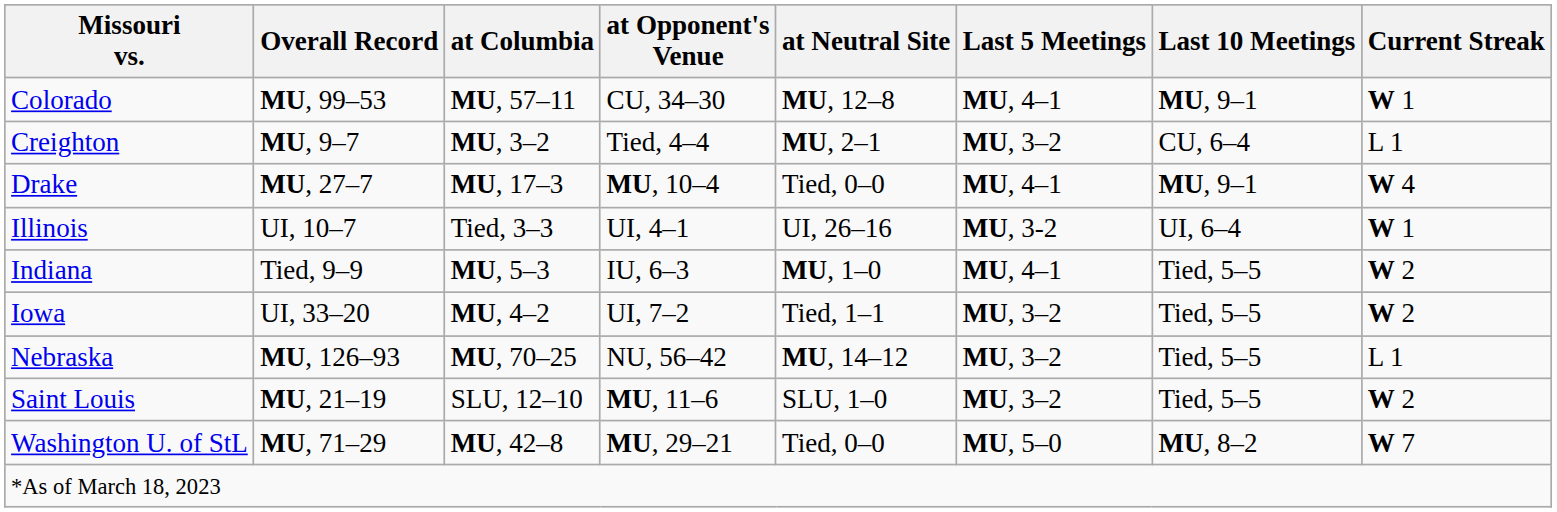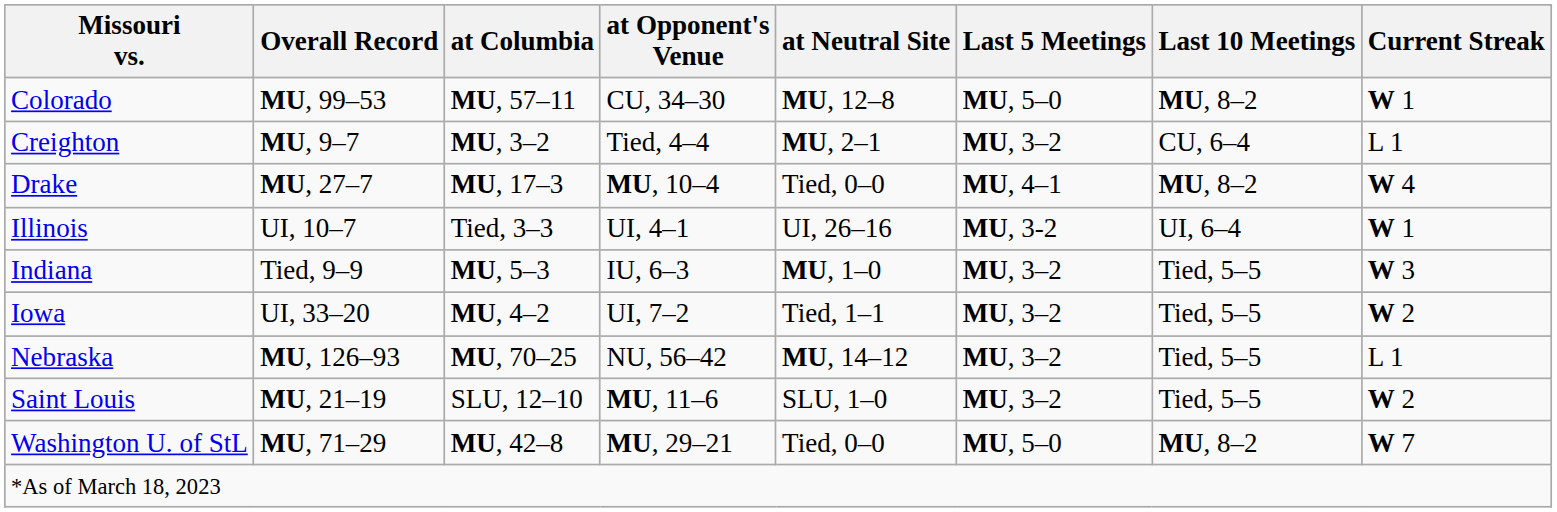 <table class="wikitable">
 <tr>
 <th rowspan="1">Missouri<br>vs.</th>
 <th rowspan="1">Overall Record</th>
 <th rowspan="1">at Columbia</th>
 <th rowspan="1">at Opponent's<br> Venue</th>
 <th rowspan="1">at Neutral Site</th>
 <th rowspan="1">Last 5 Meetings</th>
 <th rowspan="1">Last 10 Meetings</th>
 <th rowspan="1">Current Streak</th>
 </tr>
 <tr>
 <td><a href='#'>Colorado</a></td>
 <td><strong>MU</strong>, 99–53</td>
 <td><strong>MU</strong>, 57–11</td>
 <td>CU, 34–30</td>
 <td><strong>MU</strong>, 12–8</td>
-<td><strong>MU</strong>, 4–1</td>
-<td><strong>MU</strong>, 9–1</td>
+<td><strong>MU</strong>, 5–0</td>
+<td><strong>MU</strong>, 8–2</td>
 <td><strong>W</strong> 1</td>
 </tr>
 <tr>
 <td><a href='#'>Creighton</a></td>
 <td><strong>MU</strong>, 9–7</td>
 <td><strong>MU</strong>, 3–2</td>
 <td>Tied, 4–4</td>
 <td><strong>MU</strong>, 2–1</td>
 <td><strong>MU</strong>, 3–2</td>
 <td>CU, 6–4</td>
 <td>L 1</td>
 </tr>
 <tr>
 <td><a href='#'>Drake</a></td>
 <td><strong>MU</strong>, 27–7</td>
 <td><strong>MU</strong>, 17–3</td>
 <td><strong>MU</strong>, 10–4</td>
 <td>Tied, 0–0</td>
 <td><strong>MU</strong>, 4–1</td>
-<td><strong>MU</strong>, 9–1</td>
+<td><strong>MU</strong>, 8–2</td>
 <td><strong>W</strong> 4</td>
 </tr>
 <tr>
 <td><a href='#'>Illinois</a></td>
 <td>UI, 10–7</td>
 <td>Tied, 3–3</td>
 <td>UI, 4–1</td>
 <td>UI, 26–16</td>
 <td><strong>MU</strong>, 3-2</td>
 <td>UI, 6–4</td>
 <td><strong>W</strong> 1</td>
 </tr>
 <tr>
 <td><a href='#'>Indiana</a></td>
 <td>Tied, 9–9</td>
 <td><strong>MU</strong>, 5–3</td>
 <td>IU, 6–3</td>
 <td><strong>MU</strong>, 1–0</td>
-<td><strong>MU</strong>, 4–1</td>
+<td><strong>MU</strong>, 3–2</td>
 <td>Tied, 5–5</td>
-<td><strong>W</strong> 2</td>
+<td><strong>W</strong> 3</td>
 </tr>
 <tr>
 <td><a href='#'>Iowa</a></td>
 <td>UI, 33–20</td>
 <td><strong>MU</strong>, 4–2</td>
 <td>UI, 7–2</td>
 <td>Tied, 1–1</td>
 <td><strong>MU</strong>, 3–2</td>
 <td>Tied, 5–5</td>
 <td><strong>W</strong> 2</td>
 </tr>
 <tr>
 <td><a href='#'>Nebraska</a></td>
 <td><strong>MU</strong>, 126–93</td>
 <td><strong>MU</strong>, 70–25</td>
 <td>NU, 56–42</td>
 <td><strong>MU</strong>, 14–12</td>
 <td><strong>MU</strong>, 3–2</td>
 <td>Tied, 5–5</td>
 <td>L 1</td>
 </tr>
 <tr>
 <td><a href='#'>Saint Louis</a></td>
 <td><strong>MU</strong>, 21–19</td>
 <td>SLU, 12–10</td>
 <td><strong>MU</strong>, 11–6</td>
 <td>SLU, 1–0</td>
 <td><strong>MU</strong>, 3–2</td>
 <td>Tied, 5–5</td>
 <td><strong>W</strong> 2</td>
 </tr>
 <tr>
 <td><a href='#'>Washington U. of StL</a></td>
 <td><strong>MU</strong>, 71–29</td>
 <td><strong>MU</strong>, 42–8</td>
 <td><strong>MU</strong>, 29–21</td>
 <td>Tied, 0–0</td>
 <td><strong>MU</strong>, 5–0</td>
 <td><strong>MU</strong>, 8–2</td>
 <td><strong>W</strong> 7</td>
 </tr>
 <tr>
 <td colspan="9"><small>*As of March 18, 2023</small></td>
 </tr>
 </table>
